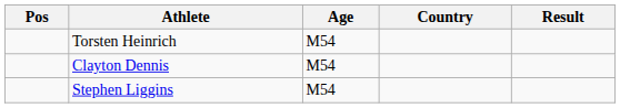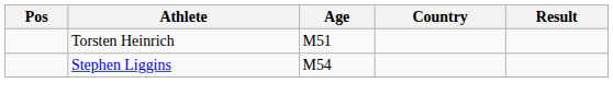 <table class="wikitable"  style="text-align:center; width:50%;">
 <tr>
 <th>Pos</th>
 <th>Athlete</th>
 <th>Age</th>
 <th>Country</th>
 <th>Result</th>
 </tr>
 <tr>
 <td align=center></td>
 <td align=left>Torsten Heinrich</td>
-<td align=left>M54</td>
-<td align=left></td>
-<td></td>
-</tr>
-<tr>
-<td align=center></td>
-<td align=left><a href='#'>Clayton Dennis</a></td>
-<td align=left>M54</td>
+<td align=left>M51</td>
 <td align=left></td>
 <td></td>
 </tr>
 <tr>
 <td align=center></td>
 <td align=left><a href='#'>Stephen Liggins</a></td>
 <td align=left>M54</td>
 <td align=left></td>
 <td></td>
 </tr>
 </table>
